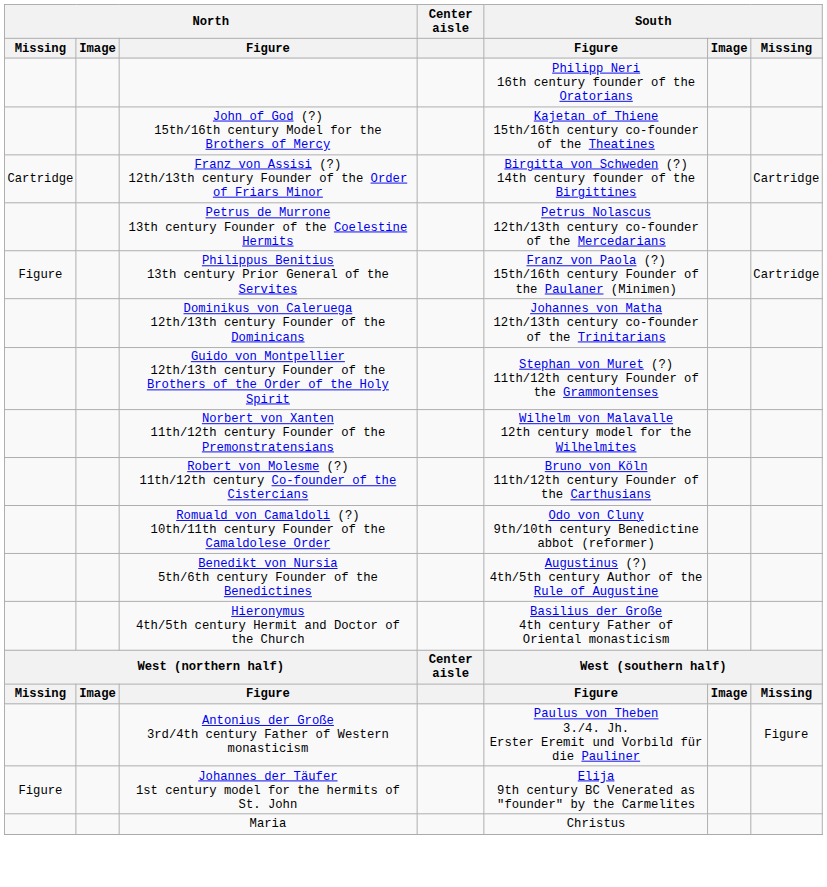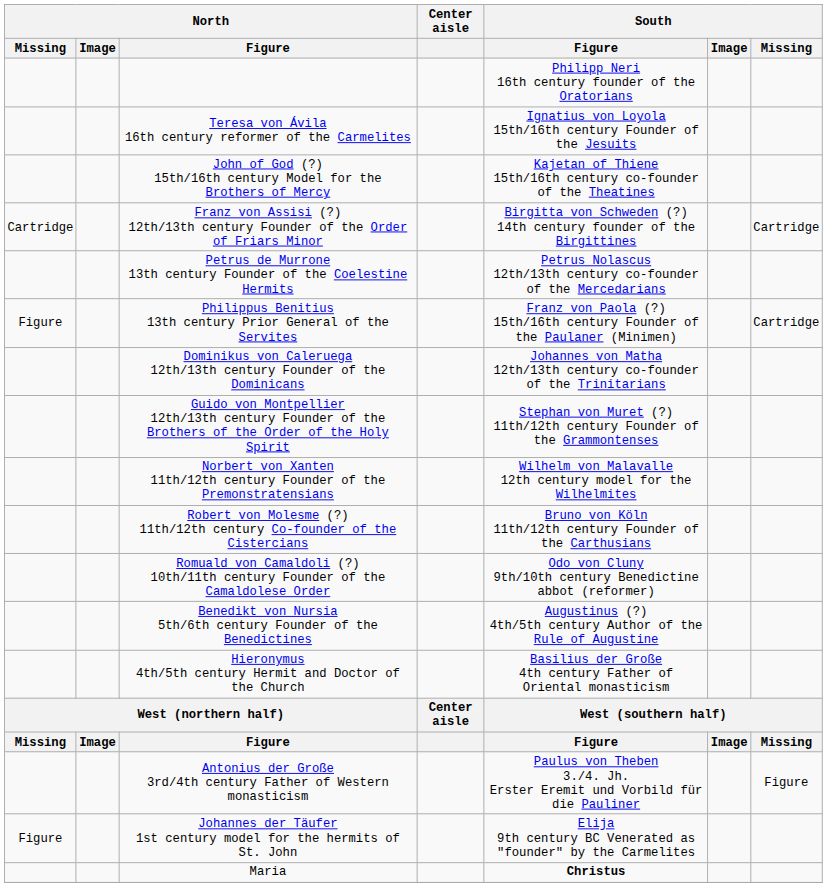 <table class="wikitable centered" style="text-align:center">
 <tr>
 <th colspan="3">North</th>
 <th colspan="1">Center aisle</th>
 <th colspan="3">South</th>
 </tr>
 <tr>
 <th>Missing</th>
 <th>Image</th>
 <th>Figure</th>
 <th> </th>
 <th>Figure</th>
 <th>Image</th>
 <th>Missing</th>
 </tr>
 <tr>
 <td></td>
 <td></td>
 <td></td>
 <td></td>
 <td><a href='#'>Philipp Neri</a><br>16th century founder of the <a href='#'>Oratorians</a></td>
+<td></td>
+<td></td>
+</tr>
+<tr>
+<td></td>
+<td></td>
+<td><a href='#'>Teresa von Ávila</a><br>16th century reformer of the <a href='#'>Carmelites</a></td>
+<td></td>
+<td><a href='#'>Ignatius von Loyola</a><br>15th/16th century Founder of the <a href='#'>Jesuits</a></td>
 <td></td>
 <td></td>
 </tr>
 <tr>
 <td></td>
 <td></td>
 <td><a href='#'>John of God</a> (?)<br>15th/16th century Model for the <a href='#'>Brothers of Mercy</a></td>
 <td></td>
 <td><a href='#'>Kajetan of Thiene</a><br>15th/16th century co-founder of the <a href='#'>Theatines</a></td>
 <td></td>
 <td></td>
 </tr>
 <tr>
 <td>Cartridge</td>
 <td></td>
 <td><a href='#'>Franz von Assisi</a> (?)<br>12th/13th century Founder of the <a href='#'>Order of Friars Minor</a></td>
 <td></td>
 <td><a href='#'>Birgitta von Schweden</a> (?)<br>14th century founder of the <a href='#'>Birgittines</a></td>
 <td></td>
 <td>Cartridge</td>
 </tr>
 <tr>
 <td></td>
 <td></td>
 <td><a href='#'>Petrus de Murrone</a><br>13th century Founder of the <a href='#'>Coelestine Hermits</a></td>
 <td></td>
 <td><a href='#'>Petrus Nolascus</a><br>12th/13th century co-founder of the <a href='#'>Mercedarians</a></td>
 <td></td>
 <td></td>
 </tr>
 <tr>
 <td>Figure</td>
 <td></td>
 <td><a href='#'>Philippus Benitius</a><br>13th century Prior General of the <a href='#'>Servites</a></td>
 <td></td>
 <td><a href='#'>Franz von Paola</a> (?)<br>15th/16th century Founder of the <a href='#'>Paulaner</a> (Minimen)</td>
 <td></td>
 <td>Cartridge</td>
 </tr>
 <tr>
 <td></td>
 <td></td>
 <td><a href='#'>Dominikus von Caleruega</a><br>12th/13th century Founder of the <a href='#'>Dominicans</a></td>
 <td></td>
 <td><a href='#'>Johannes von Matha</a><br>12th/13th century co-founder of the <a href='#'>Trinitarians</a></td>
 <td></td>
 <td></td>
 </tr>
 <tr>
 <td></td>
 <td></td>
 <td><a href='#'>Guido von Montpellier</a><br>12th/13th century Founder of the <a href='#'>Brothers of the Order of the Holy Spirit</a></td>
 <td></td>
 <td><a href='#'>Stephan von Muret</a> (?)<br>11th/12th century Founder of the <a href='#'>Grammontenses</a></td>
 <td></td>
 <td></td>
 </tr>
 <tr>
 <td></td>
 <td></td>
 <td><a href='#'>Norbert von Xanten</a><br>11th/12th century Founder of the <a href='#'>Premonstratensians</a></td>
 <td></td>
 <td><a href='#'>Wilhelm von Malavalle</a><br>12th century model for the <a href='#'>Wilhelmites</a></td>
 <td></td>
 <td></td>
 </tr>
 <tr>
 <td></td>
 <td></td>
 <td><a href='#'>Robert von Molesme</a> (?)<br>11th/12th century <a href='#'>Co-founder of the Cistercians</a></td>
 <td></td>
 <td><a href='#'>Bruno von Köln</a><br>11th/12th century Founder of the <a href='#'>Carthusians</a></td>
 <td></td>
 <td></td>
 </tr>
 <tr>
 <td></td>
 <td></td>
 <td><a href='#'>Romuald von Camaldoli</a> (?)<br>10th/11th century Founder of the <a href='#'>Camaldolese Order</a></td>
 <td></td>
 <td><a href='#'>Odo von Cluny</a><br>9th/10th century Benedictine abbot (reformer)</td>
 <td></td>
 <td></td>
 </tr>
 <tr>
 <td></td>
 <td></td>
 <td><a href='#'>Benedikt von Nursia</a><br>5th/6th century Founder of the <a href='#'>Benedictines</a></td>
 <td></td>
 <td><a href='#'>Augustinus</a> (?)<br>4th/5th century Author of the <a href='#'>Rule of Augustine</a></td>
 <td></td>
 <td></td>
 </tr>
 <tr>
 <td></td>
 <td></td>
 <td><a href='#'>Hieronymus</a><br>4th/5th century Hermit and Doctor of the Church</td>
 <td></td>
 <td><a href='#'>Basilius der Große</a><br>4th century Father of Oriental monasticism</td>
 <td></td>
 <td></td>
 </tr>
 <tr>
 <th colspan="3">West (northern half)</th>
 <th colspan="1">Center aisle</th>
 <th colspan="3">West (southern half)</th>
 </tr>
 <tr>
 <th>Missing</th>
 <th>Image</th>
 <th>Figure</th>
 <th> </th>
 <th>Figure</th>
 <th>Image</th>
 <th>Missing</th>
 </tr>
 <tr>
 <td></td>
 <td></td>
 <td><a href='#'>Antonius der Große</a><br>3rd/4th century Father of Western monasticism</td>
 <td></td>
 <td><a href='#'>Paulus von Theben</a><br>3./4. Jh.<br>Erster Eremit und Vorbild für die <a href='#'>Pauliner</a></td>
 <td></td>
 <td>Figure</td>
 </tr>
 <tr>
 <td>Figure</td>
 <td></td>
 <td><a href='#'>Johannes der Täufer</a><br>1st century model for the hermits of St. John</td>
 <td></td>
 <td><a href='#'>Elija</a><br>9th century BC Venerated as "founder" by the Carmelites</td>
 <td></td>
 <td></td>
 </tr>
 <tr>
 <td></td>
 <td></td>
 <td>Maria</td>
 <td></td>
-<td>Christus</td>
+<td><strong>Christus</strong></td>
 <td></td>
 <td></td>
 </tr>
 <tr>
 </tr>
 </table>
